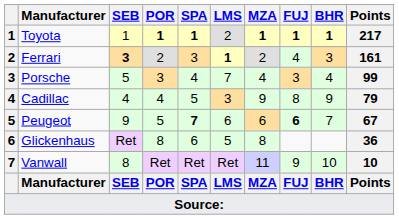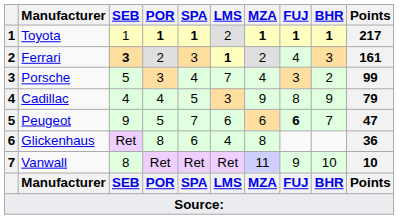 <table class="wikitable" style="font-size:85%; text-align:center;">
 <tr>
 <th></th>
 <th>Manufacturer</th>
 <th><a href='#'>SEB</a><br></th>
 <th><a href='#'>POR</a><br></th>
 <th><a href='#'>SPA</a><br></th>
 <th><a href='#'>LMS</a><br></th>
 <th><a href='#'>MZA</a><br></th>
 <th><a href='#'>FUJ</a><br></th>
 <th><a href='#'>BHR</a><br></th>
 <th>Points</th>
 </tr>
 <tr>
 <th>1</th>
 <td align="left"> <a href='#'>Toyota</a></td>
 <td style="background:#ffffbf;">1</td>
 <td style="background:#ffffbf;"><strong>1</strong></td>
 <td style="background:#ffffbf;"><strong>1</strong></td>
 <td style="background:#dfdfdf;">2</td>
 <td style="background:#ffffbf;"><strong>1</strong></td>
 <td style="background:#ffffbf;"><strong>1</strong></td>
 <td style="background:#ffffbf;"><strong>1</strong></td>
 <th>217</th>
 </tr>
 <tr>
 <th>2</th>
 <td align="left"> <a href='#'>Ferrari</a></td>
 <td style="background:#ffdf9f;"><strong>3</strong></td>
 <td style="background:#dfdfdf;">2</td>
 <td style="background:#ffdf9f;">3</td>
 <td style="background:#ffffbf;"><strong>1</strong></td>
 <td style="background:#dfdfdf;">2</td>
 <td style="background:#dfffdf;">4</td>
 <td style="background:#ffdf9f;">3</td>
 <th>161</th>
 </tr>
 <tr>
 <th>3</th>
 <td align="left"> <a href='#'>Porsche</a></td>
 <td style="background:#dfffdf;">5</td>
 <td style="background:#ffdf9f;">3</td>
 <td style="background:#dfffdf;">4</td>
 <td style="background:#dfffdf;">7</td>
 <td style="background:#dfffdf;">4</td>
 <td style="background:#ffdf9f;">3</td>
-<td style="background:#dfffdf;">4</td>
+<td style="background:#dfffdf;">2</td>
 <th>99</th>
 </tr>
 <tr>
 <th>4</th>
 <td align="left"> <a href='#'>Cadillac</a></td>
 <td style="background:#dfffdf;">4</td>
 <td style="background:#dfffdf;">4</td>
 <td style="background:#dfffdf;">5</td>
 <td style="background:#ffdf9f;">3</td>
 <td style="background:#dfffdf;">9</td>
 <td style="background:#dfffdf;">8</td>
 <td style="background:#dfffdf;">9</td>
 <th>79</th>
 </tr>
 <tr>
 <th>5</th>
 <td align="left"> <a href='#'>Peugeot</a></td>
 <td style="background:#dfffdf;">9</td>
 <td style="background:#dfffdf;">5</td>
-<td style="background:#dfffdf;"><strong>7</strong></td>
+<td style="background:#dfffdf;">7</td>
 <td style="background:#dfffdf;">6</td>
 <td style="background:#ffdf9f;">6</td>
 <td style="background:#dfffdf;"><strong>6</strong></td>
 <td style="background:#dfffdf;">7</td>
-<th>67</th>
+<th>47</th>
 </tr>
 <tr>
 <th>6</th>
 <td align="left" nowrap> <a href='#'>Glickenhaus</a></td>
 <td style="background:#efcfff;">Ret</td>
 <td style="background:#dfffdf;">8</td>
 <td style="background:#dfffdf;">6</td>
-<td style="background:#dfffdf;">5</td>
+<td style="background:#dfffdf;">4</td>
 <td style="background:#dfffdf;">8</td>
 <td></td>
 <td></td>
 <th>36</th>
 </tr>
 <tr>
 <th>7</th>
 <td align="left"> <a href='#'>Vanwall</a></td>
 <td style="background:#dfffdf;">8</td>
 <td style="background:#efcfff;">Ret</td>
 <td style="background:#efcfff;">Ret</td>
 <td style="background:#efcfff;">Ret</td>
 <td style="background:#cfcfff;">11</td>
 <td style="background:#dfffdf;">9</td>
 <td style="background:#dfffdf;">10</td>
 <th>10</th>
 </tr>
 <tr>
 <th></th>
 <th>Manufacturer</th>
 <th><a href='#'>SEB</a><br></th>
 <th><a href='#'>POR</a><br></th>
 <th><a href='#'>SPA</a><br></th>
 <th><a href='#'>LMS</a><br></th>
 <th><a href='#'>MZA</a><br></th>
 <th><a href='#'>FUJ</a><br></th>
 <th><a href='#'>BHR</a><br></th>
 <th>Points</th>
 </tr>
 <tr class="sortbottom">
 <td colspan="10" style="background-color:#EAECF0;text-align:center"><strong>Source:</strong></td>
 </tr>
 </table>
